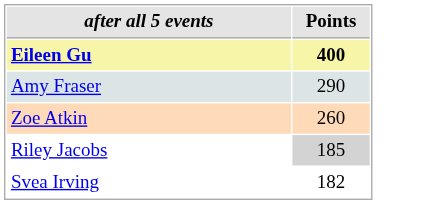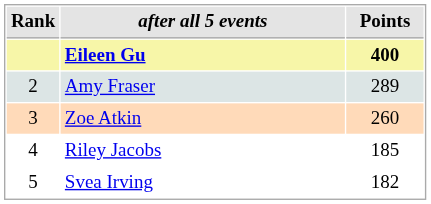 <table cellspacing="1" cellpadding="3" style="border:1px solid #AAAAAA;font-size:86%">
 <tr style="background-color: #E4E4E4;">
+<th style="border-bottom:1px solid #AAAAAA; width: 10px;">Rank</th>
 <th style="border-bottom:1px solid #AAAAAA; width: 200px;"><em>after all 5 events</em></th>
 <th style="border-bottom:1px solid #AAAAAA; width: 50px;">Points</th>
 </tr>
 <tr style="background:#f7f6a8;">
+<td align=center></td>
 <td> <strong><a href='#'>Eileen Gu</a></strong></td>
 <td align=center><strong>400</strong></td>
 </tr>
 <tr style="background:#dce5e5;">
+<td align=center>2</td>
 <td> <a href='#'>Amy Fraser</a></td>
-<td align=center>290</td>
+<td align=center>289</td>
 </tr>
 <tr style="background:#ffdab9;">
+<td align=center>3</td>
 <td> <a href='#'>Zoe Atkin</a></td>
 <td align=center>260</td>
 </tr>
 <tr>
+<td align=center>4</td>
 <td> <a href='#'>Riley Jacobs</a></td>
-<td align=center style="background: lightgrey;">185</td>
+<td align=center>185</td>
 </tr>
 <tr>
+<td align=center>5</td>
 <td> <a href='#'>Svea Irving</a></td>
 <td align=center>182</td>
 </tr>
 </table>
